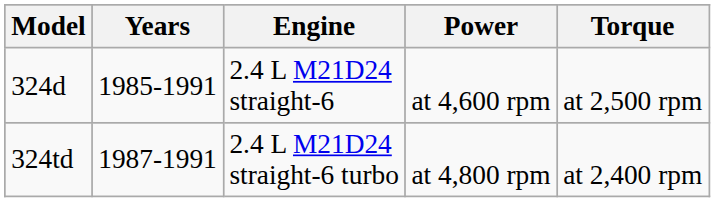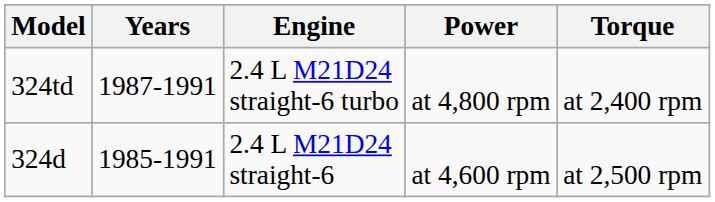 <table class="wikitable sortable">
 <tr>
 <th>Model</th>
 <th>Years</th>
 <th>Engine</th>
 <th>Power</th>
 <th>Torque</th>
 </tr>
 <tr>
+<td>324td</td>
+<td>1987-1991</td>
+<td>2.4 L <a href='#'>M21D24</a> <br> straight-6 turbo</td>
+<td> <br> at 4,800 rpm</td>
+<td><br> at 2,400 rpm</td>
+</tr>
+<tr>
 <td>324d</td>
 <td>1985-1991</td>
 <td>2.4 L <a href='#'>M21D24</a> <br> straight-6</td>
 <td> <br> at 4,600 rpm</td>
 <td> <br> at 2,500 rpm</td>
 </tr>
-<tr>
-<td>324td</td>
-<td>1987-1991</td>
-<td>2.4 L <a href='#'>M21D24</a> <br> straight-6 turbo</td>
-<td> <br> at 4,800 rpm</td>
-<td><br> at 2,400 rpm</td>
-</tr>
 </table>
